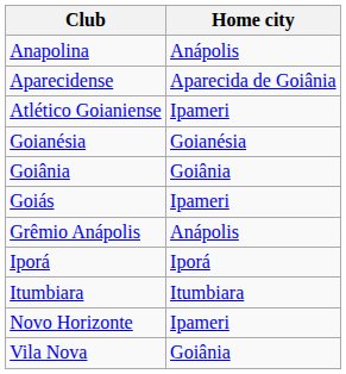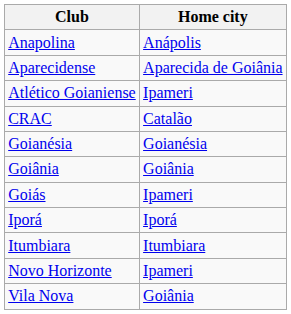 <table class="wikitable">
 <tr>
 <th>Club</th>
 <th>Home city</th>
 </tr>
 <tr>
 <td><a href='#'>Anapolina</a></td>
 <td><a href='#'>Anápolis</a></td>
 </tr>
 <tr>
 <td><a href='#'>Aparecidense</a></td>
 <td><a href='#'>Aparecida de Goiânia</a></td>
 </tr>
 <tr>
 <td><a href='#'>Atlético Goianiense</a></td>
 <td><a href='#'>Ipameri</a></td>
 </tr>
 <tr>
+<td><a href='#'>CRAC</a></td>
+<td><a href='#'>Catalão</a></td>
+</tr>
+<tr>
 <td><a href='#'>Goianésia</a></td>
 <td><a href='#'>Goianésia</a></td>
 </tr>
 <tr>
 <td><a href='#'>Goiânia</a></td>
 <td><a href='#'>Goiânia</a></td>
 </tr>
 <tr>
 <td><a href='#'>Goiás</a></td>
 <td><a href='#'>Ipameri</a></td>
-</tr>
-<tr>
-<td><a href='#'>Grêmio Anápolis</a></td>
-<td><a href='#'>Anápolis</a></td>
 </tr>
 <tr>
 <td><a href='#'>Iporá</a></td>
 <td><a href='#'>Iporá</a></td>
 </tr>
 <tr>
 <td><a href='#'>Itumbiara</a></td>
 <td><a href='#'>Itumbiara</a></td>
 </tr>
 <tr>
 <td><a href='#'>Novo Horizonte</a></td>
 <td><a href='#'>Ipameri</a></td>
 </tr>
 <tr>
 <td><a href='#'>Vila Nova</a></td>
 <td><a href='#'>Goiânia</a></td>
 </tr>
 </table>
